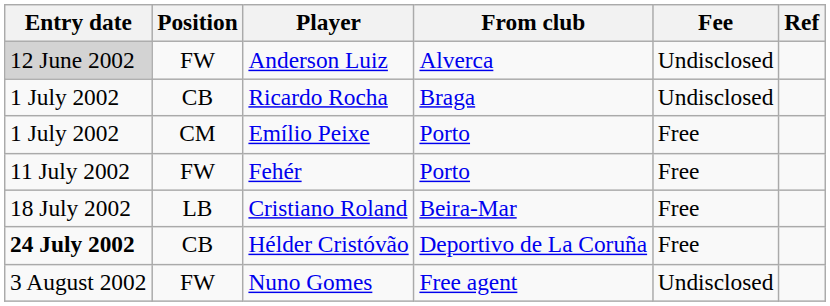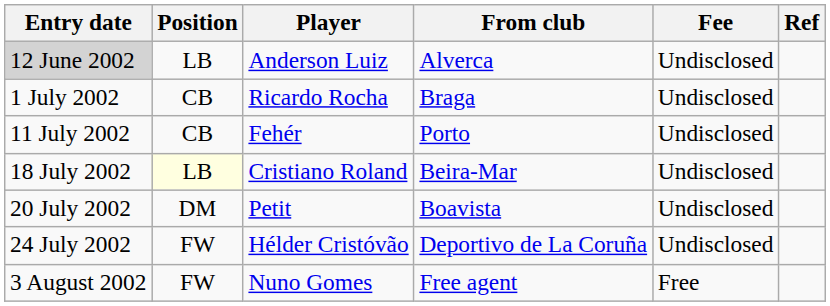 <table class="wikitable sortable">
 <tr>
 <th>Entry date</th>
 <th>Position</th>
 <th>Player</th>
 <th>From club</th>
 <th>Fee</th>
 <th>Ref</th>
 </tr>
 <tr>
 <td style="background: lightgrey;">12 June 2002</td>
-<td style="text-align:center;">FW</td>
+<td style="text-align:center;">LB</td>
 <td style="text-align:left;"><a href='#'>Anderson Luiz</a></td>
 <td style="text-align:left;"><a href='#'>Alverca</a></td>
 <td>Undisclosed</td>
 <td></td>
 </tr>
 <tr>
 <td>1 July 2002</td>
 <td style="text-align:center;">CB</td>
 <td style="text-align:left;"><a href='#'>Ricardo Rocha</a></td>
 <td style="text-align:left;"><a href='#'>Braga</a></td>
 <td>Undisclosed</td>
 <td></td>
 </tr>
 <tr>
-<td>1 July 2002</td>
-<td style="text-align:center;">CM</td>
-<td style="text-align:left;"><a href='#'>Emílio Peixe</a></td>
-<td style="text-align:left;"><a href='#'>Porto</a></td>
-<td>Free</td>
-<td></td>
-</tr>
-<tr>
 <td>11 July 2002</td>
-<td style="text-align:center;">FW</td>
+<td style="text-align:center;">CB</td>
 <td style="text-align:left;"><a href='#'>Fehér</a></td>
 <td style="text-align:left;"><a href='#'>Porto</a></td>
-<td>Free</td>
+<td>Undisclosed</td>
 <td></td>
 </tr>
 <tr>
 <td>18 July 2002</td>
-<td style="text-align:center;">LB</td>
+<td style="background: lightyellow; text-align:center;">LB</td>
 <td style="text-align:left;"><a href='#'>Cristiano Roland</a></td>
 <td style="text-align:left;"><a href='#'>Beira-Mar</a></td>
-<td>Free</td>
+<td>Undisclosed</td>
 <td></td>
 </tr>
 <tr>
-<td><strong>24 July 2002</strong></td>
-<td style="text-align:center;">CB</td>
+<td>20 July 2002</td>
+<td style="text-align:center;">DM</td>
+<td style="text-align:left;"><a href='#'>Petit</a></td>
+<td style="text-align:left;"><a href='#'>Boavista</a></td>
+<td>Undisclosed</td>
+<td></td>
+</tr>
+<tr>
+<td>24 July 2002</td>
+<td style="text-align:center;">FW</td>
 <td style="text-align:left;"><a href='#'>Hélder Cristóvão</a></td>
 <td style="text-align:left;"><a href='#'>Deportivo de La Coruña</a></td>
-<td>Free</td>
+<td>Undisclosed</td>
 <td></td>
 </tr>
 <tr>
 <td>3 August 2002</td>
 <td style="text-align:center;">FW</td>
 <td style="text-align:left;"><a href='#'>Nuno Gomes</a></td>
 <td style="text-align:left;"><a href='#'>Free agent</a></td>
-<td>Undisclosed</td>
+<td>Free</td>
 <td></td>
 </tr>
 </table>
